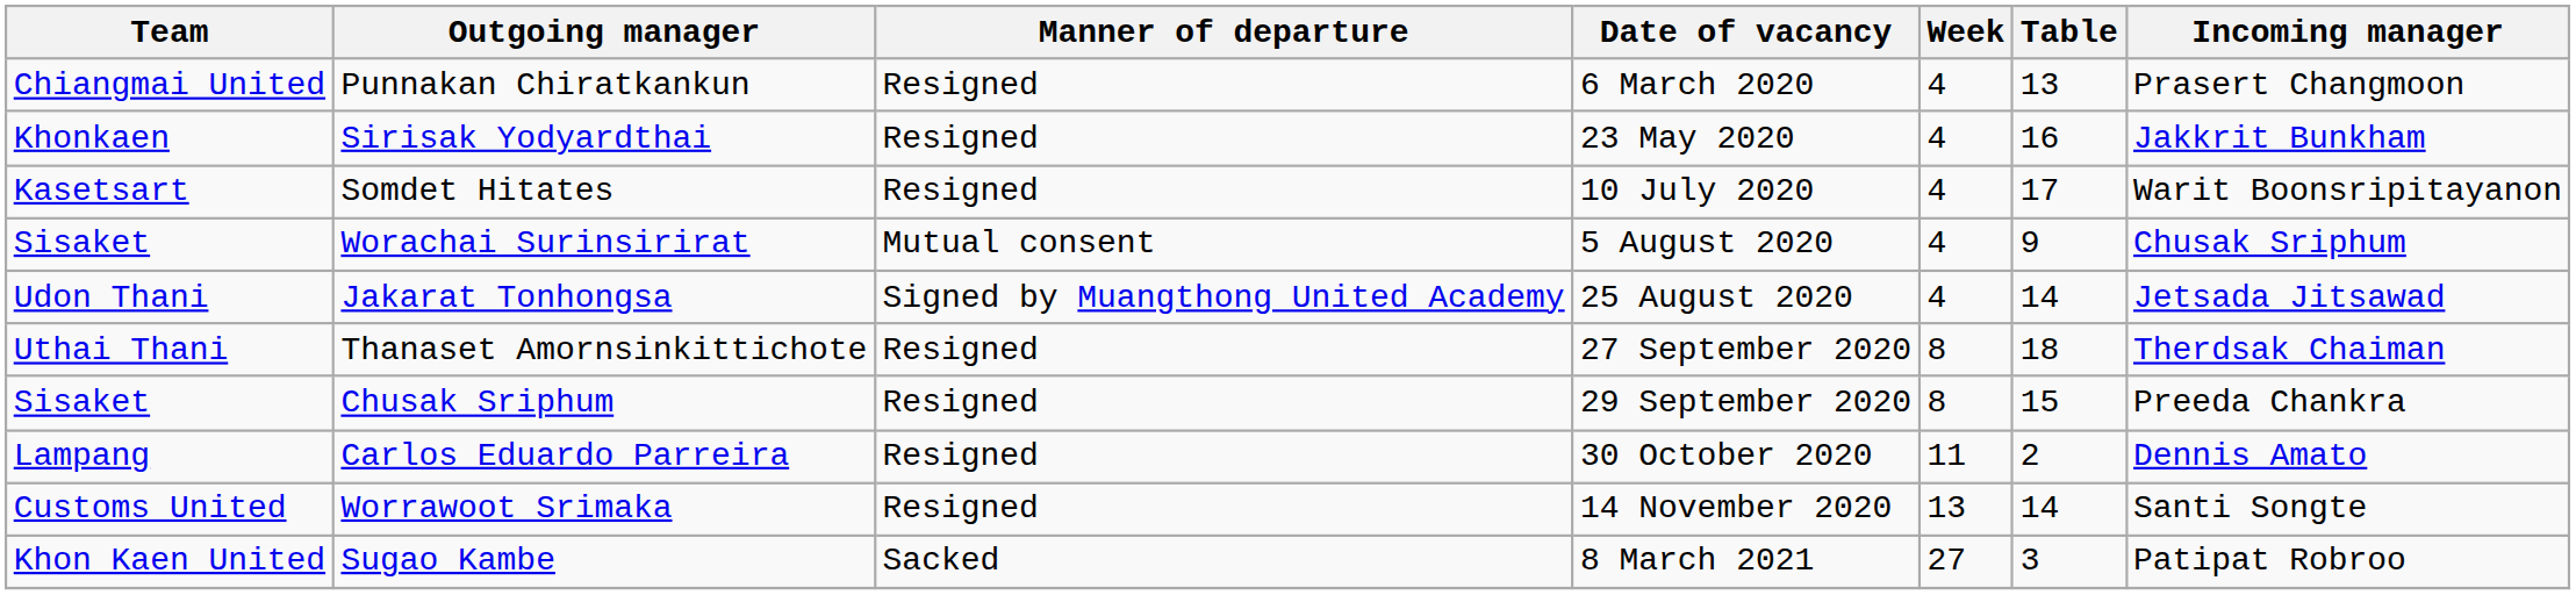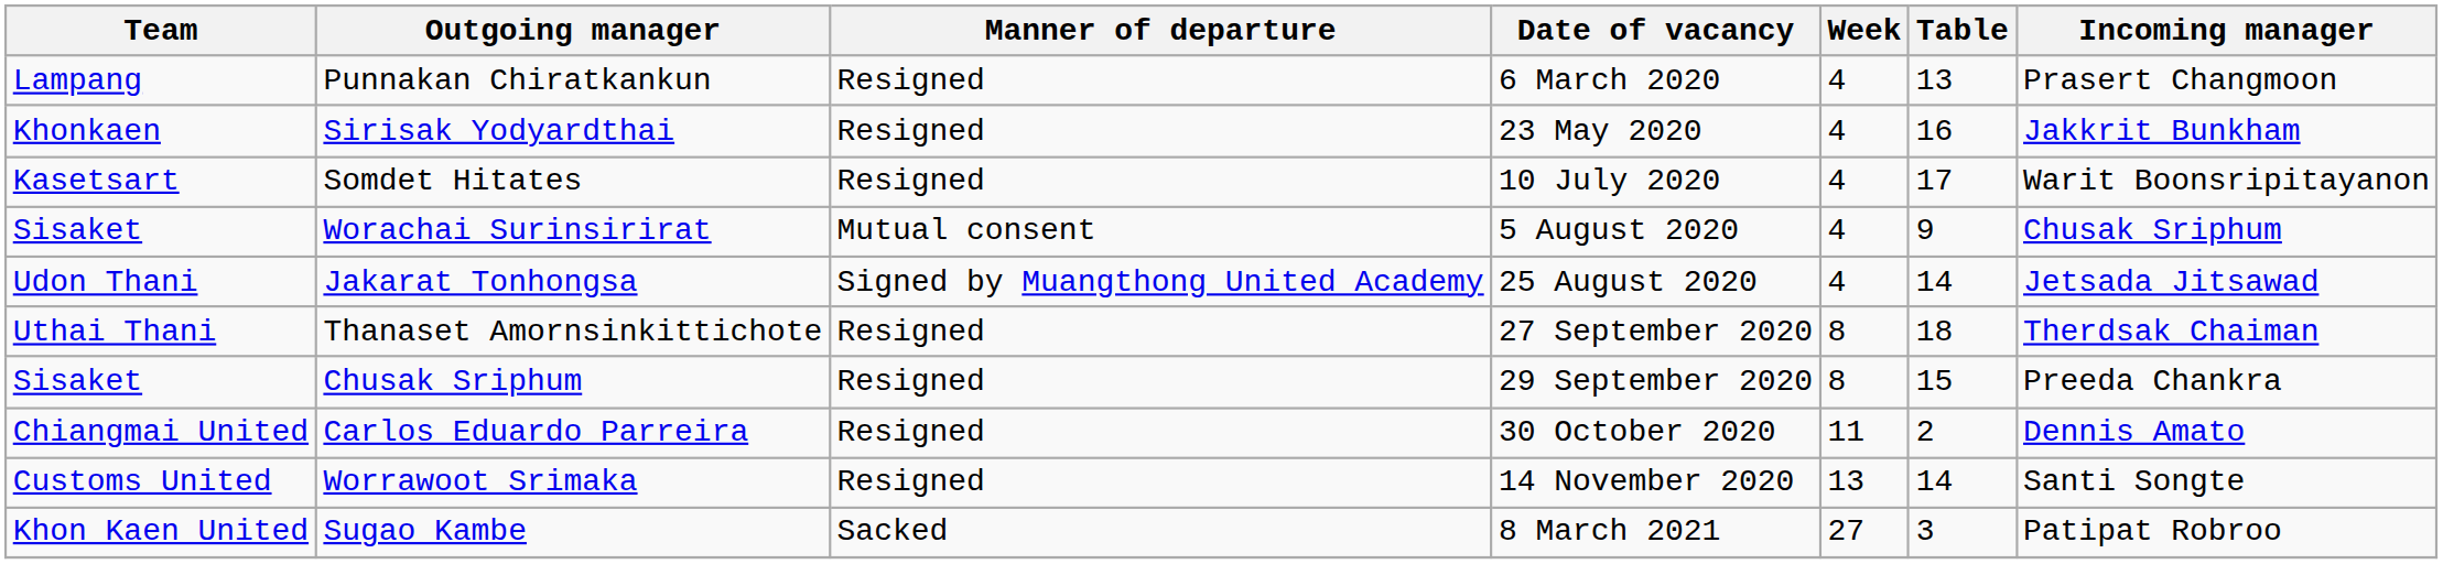 <table class="wikitable">
 <tr>
 <th>Team</th>
 <th>Outgoing manager</th>
 <th>Manner of departure</th>
 <th>Date of vacancy</th>
 <th>Week</th>
 <th>Table</th>
 <th>Incoming manager</th>
 </tr>
 <tr>
-<td><a href='#'>Chiangmai United</a></td>
+<td><a href='#'>Lampang</a></td>
 <td> Punnakan Chiratkankun</td>
 <td>Resigned</td>
 <td>6 March 2020</td>
 <td>4</td>
 <td>13</td>
 <td> Prasert Changmoon</td>
 </tr>
 <tr>
 <td><a href='#'>Khonkaen</a></td>
 <td> <a href='#'>Sirisak Yodyardthai</a></td>
 <td>Resigned</td>
 <td>23 May 2020</td>
 <td>4</td>
 <td>16</td>
 <td> <a href='#'>Jakkrit Bunkham</a></td>
 </tr>
 <tr>
 <td><a href='#'>Kasetsart</a></td>
 <td> Somdet Hitates</td>
 <td>Resigned</td>
 <td>10 July 2020</td>
 <td>4</td>
 <td>17</td>
 <td> Warit Boonsripitayanon</td>
 </tr>
 <tr>
 <td><a href='#'>Sisaket</a></td>
 <td> <a href='#'>Worachai Surinsirirat</a></td>
 <td>Mutual consent</td>
 <td>5 August 2020</td>
 <td>4</td>
 <td>9</td>
 <td> <a href='#'>Chusak Sriphum</a></td>
 </tr>
 <tr>
 <td><a href='#'>Udon Thani</a></td>
 <td> <a href='#'>Jakarat Tonhongsa</a></td>
 <td>Signed by <a href='#'>Muangthong United Academy</a></td>
 <td>25 August 2020</td>
 <td>4</td>
 <td>14</td>
 <td> <a href='#'>Jetsada Jitsawad</a></td>
 </tr>
 <tr>
 <td><a href='#'>Uthai Thani</a></td>
 <td> Thanaset Amornsinkittichote</td>
 <td>Resigned</td>
 <td>27 September 2020</td>
 <td>8</td>
 <td>18</td>
 <td> <a href='#'>Therdsak Chaiman</a></td>
 </tr>
 <tr>
 <td><a href='#'>Sisaket</a></td>
 <td> <a href='#'>Chusak Sriphum</a></td>
 <td>Resigned</td>
 <td>29 September 2020</td>
 <td>8</td>
 <td>15</td>
 <td> Preeda Chankra</td>
 </tr>
 <tr>
-<td><a href='#'>Lampang</a></td>
+<td><a href='#'>Chiangmai United</a></td>
 <td> <a href='#'>Carlos Eduardo Parreira</a></td>
 <td>Resigned</td>
 <td>30 October 2020</td>
 <td>11</td>
 <td>2</td>
 <td> <a href='#'>Dennis Amato</a></td>
 </tr>
 <tr>
 <td><a href='#'>Customs United</a></td>
 <td> <a href='#'>Worrawoot Srimaka</a></td>
 <td>Resigned</td>
 <td>14 November 2020</td>
 <td>13</td>
 <td>14</td>
 <td> Santi Songte</td>
 </tr>
 <tr>
 <td><a href='#'>Khon Kaen United</a></td>
 <td> <a href='#'>Sugao Kambe</a></td>
 <td>Sacked</td>
 <td>8 March 2021</td>
 <td>27</td>
 <td>3</td>
 <td> Patipat Robroo</td>
 </tr>
 <tr>
 </tr>
 </table>
